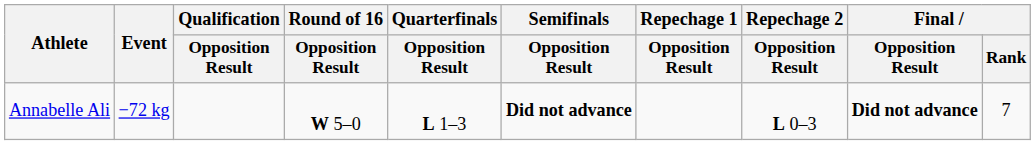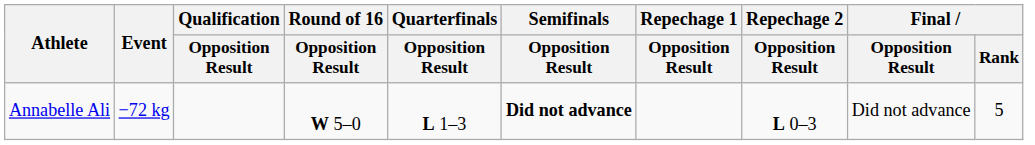 <table class="wikitable" style="font-size:90%">
 <tr>
 <th rowspan=2>Athlete</th>
 <th rowspan=2>Event</th>
 <th>Qualification</th>
 <th>Round of 16</th>
 <th>Quarterfinals</th>
 <th>Semifinals</th>
 <th>Repechage 1</th>
 <th>Repechage 2</th>
 <th colspan=2>Final / </th>
 </tr>
 <tr style="font-size:95%">
 <th>Opposition<br>Result</th>
 <th>Opposition<br>Result</th>
 <th>Opposition<br>Result</th>
 <th>Opposition<br>Result</th>
 <th>Opposition<br>Result</th>
 <th>Opposition<br>Result</th>
 <th>Opposition<br>Result</th>
 <th>Rank</th>
 </tr>
 <tr align=center>
 <td align=left><a href='#'>Annabelle Ali</a></td>
 <td align=left><a href='#'>−72 kg</a></td>
 <td></td>
 <td><br><strong>W</strong> 5–0 <sup></sup></td>
 <td><br><strong>L</strong> 1–3 <sup></sup></td>
 <td><strong>Did not advance</strong></td>
 <td></td>
 <td><br><strong>L</strong> 0–3 <sup></sup></td>
-<td><strong>Did not advance</strong></td>
-<td>7</td>
+<td>Did not advance</td>
+<td>5</td>
 </tr>
 </table>
